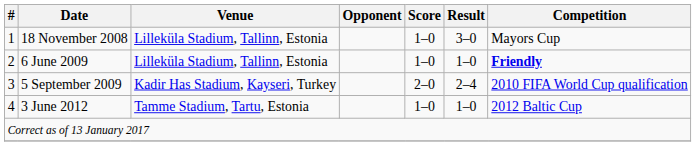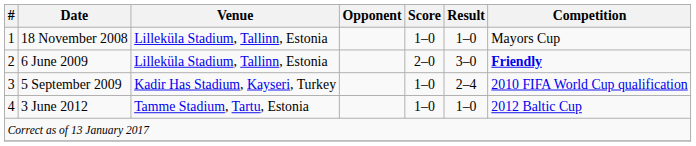 <table class="wikitable" style="font-size:95%;">
 <tr>
 <th>#</th>
 <th>Date</th>
 <th>Venue</th>
 <th>Opponent</th>
 <th>Score</th>
 <th>Result</th>
 <th>Competition</th>
 </tr>
 <tr align=center>
 <td>1</td>
 <td align=left>18 November 2008</td>
 <td align=left><a href='#'>Lilleküla Stadium</a>, <a href='#'>Tallinn</a>, Estonia</td>
 <td align=left></td>
 <td>1–0</td>
-<td>3–0</td>
+<td>1–0</td>
 <td align=left>Mayors Cup</td>
 </tr>
 <tr align=center>
 <td>2</td>
 <td align=left>6 June 2009</td>
 <td align=left><a href='#'>Lilleküla Stadium</a>, <a href='#'>Tallinn</a>, Estonia</td>
 <td align=left></td>
-<td>1–0</td>
-<td>1–0</td>
+<td>2–0</td>
+<td>3–0</td>
 <td align=left><strong><a href='#'>Friendly</a></strong></td>
 </tr>
 <tr align=center>
 <td>3</td>
 <td align=left>5 September 2009</td>
 <td align=left><a href='#'>Kadir Has Stadium</a>, <a href='#'>Kayseri</a>, Turkey</td>
 <td align=left></td>
-<td>2–0</td>
+<td>1–0</td>
 <td>2–4</td>
 <td align=left><a href='#'>2010 FIFA World Cup qualification</a></td>
 </tr>
 <tr align=center>
 <td>4</td>
 <td align=left>3 June 2012</td>
 <td align=left><a href='#'>Tamme Stadium</a>, <a href='#'>Tartu</a>, Estonia</td>
 <td align=left></td>
 <td>1–0</td>
 <td>1–0</td>
 <td align=left><a href='#'>2012 Baltic Cup</a></td>
 </tr>
 <tr>
 <td colspan="12"><small><em>Correct as of 13 January 2017</em></small></td>
 </tr>
 <tr>
 </tr>
 </table>
